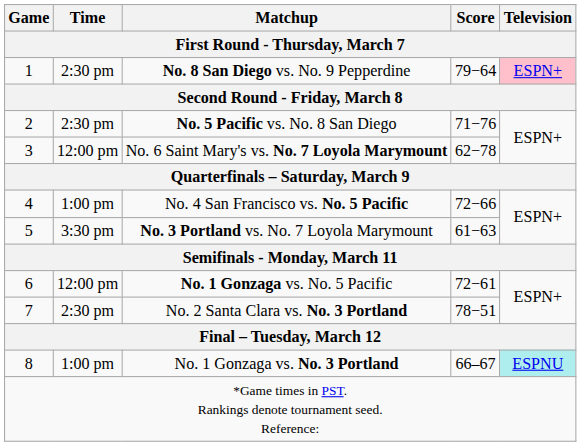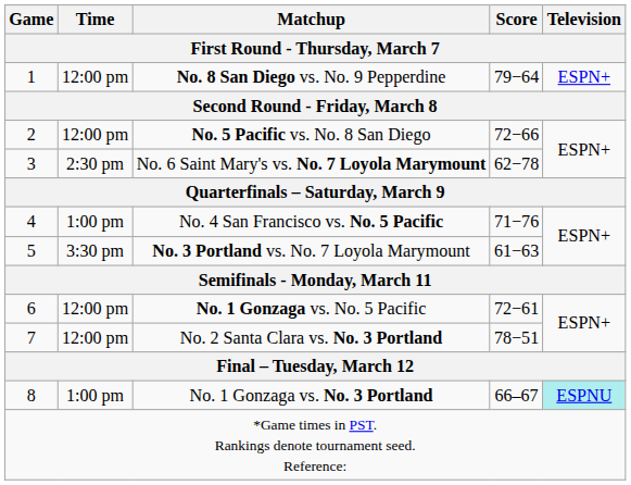 <table class="wikitable" style="font-size: 95%;text-align:center">
 <tr>
 <th>Game</th>
 <th>Time </th>
 <th>Matchup</th>
 <th>Score</th>
 <th>Television</th>
 </tr>
 <tr>
 <th colspan=5>First Round - Thursday, March 7</th>
 </tr>
 <tr>
 <td>1</td>
-<td>2:30 pm</td>
+<td>12:00 pm</td>
 <td><strong>No. 8 San Diego</strong> vs. No. 9 Pepperdine</td>
 <td>79−64</td>
-<td style="background: pink;"><a href='#'>ESPN+</a></td>
+<td><a href='#'>ESPN+</a></td>
 </tr>
 <tr>
 <th colspan=5>Second Round - Friday, March 8</th>
 </tr>
 <tr>
 <td>2</td>
-<td>2:30 pm</td>
+<td>12:00 pm</td>
 <td><strong>No. 5 Pacific</strong> vs. No. 8 San Diego</td>
-<td>71−76</td>
+<td>72−66</td>
 <td rowspan=2>ESPN+</td>
 </tr>
 <tr>
 <td>3</td>
-<td>12:00 pm</td>
+<td>2:30 pm</td>
 <td>No. 6 Saint Mary's vs. <strong>No. 7 Loyola Marymount</strong></td>
 <td>62−78</td>
 </tr>
 <tr>
 <th colspan=5>Quarterfinals – Saturday, March 9</th>
 </tr>
 <tr>
 <td>4</td>
 <td>1:00 pm</td>
 <td>No. 4 San Francisco vs. <strong>No. 5 Pacific</strong></td>
-<td>72−66</td>
+<td>71−76</td>
 <td rowspan=2>ESPN+</td>
 </tr>
 <tr>
 <td>5</td>
 <td>3:30 pm</td>
 <td><strong>No. 3 Portland</strong> vs. No. 7 Loyola Marymount</td>
 <td>61−63</td>
 </tr>
 <tr>
 <th colspan=5>Semifinals - Monday, March 11</th>
 </tr>
 <tr>
 <td>6</td>
 <td>12:00 pm</td>
 <td><strong>No. 1 Gonzaga</strong> vs. No. 5 Pacific</td>
 <td>72−61</td>
 <td rowspan=2>ESPN+</td>
 </tr>
 <tr>
 <td>7</td>
-<td>2:30 pm</td>
+<td>12:00 pm</td>
 <td>No. 2 Santa Clara vs. <strong>No. 3 Portland</strong></td>
 <td>78−51</td>
 </tr>
 <tr>
 <th colspan=5>Final – Tuesday, March 12</th>
 </tr>
 <tr>
 <td>8</td>
 <td>1:00 pm</td>
 <td>No. 1 Gonzaga vs. <strong>No. 3 Portland</strong></td>
 <td>66–67</td>
 <td style="background: paleturquoise;"><a href='#'>ESPNU</a></td>
 </tr>
 <tr>
 <td colspan=5><small>*Game times in <a href='#'>PST</a>.<br> Rankings denote tournament seed.<br>Reference:</small></td>
 </tr>
 </table>
